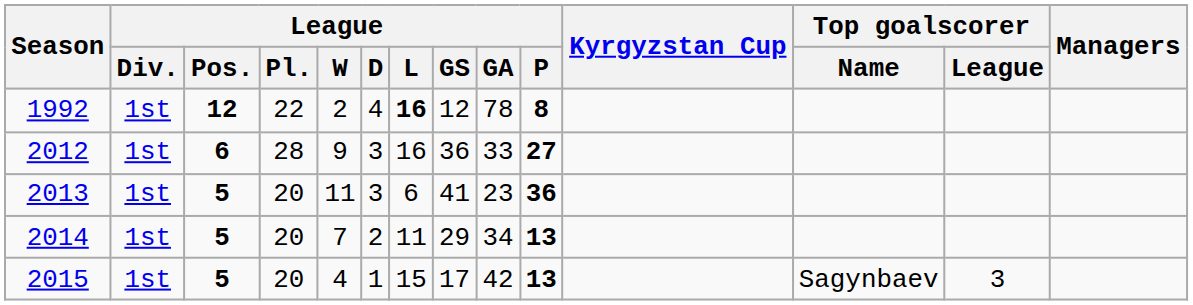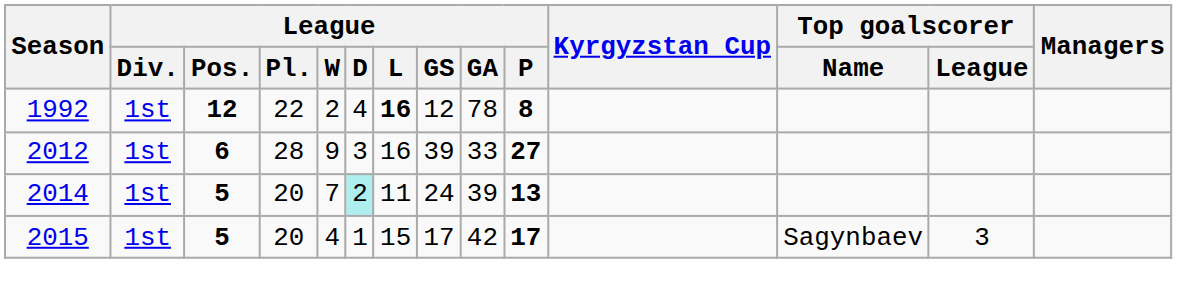 <table class="wikitable">
 <tr style="background:#efefef;">
 <th rowspan="2">Season</th>
 <th colspan="9">League</th>
 <th rowspan="2"><a href='#'>Kyrgyzstan Cup</a></th>
 <th colspan="2">Top goalscorer</th>
 <th rowspan="2">Managers</th>
 </tr>
 <tr>
 <th>Div.</th>
 <th>Pos.</th>
 <th>Pl.</th>
 <th>W</th>
 <th>D</th>
 <th>L</th>
 <th>GS</th>
 <th>GA</th>
 <th>P</th>
 <th>Name</th>
 <th>League</th>
 </tr>
 <tr>
 <td align=center><a href='#'>1992</a></td>
 <td align=center><a href='#'>1st</a></td>
 <td align=center><strong>12</strong></td>
 <td align=center>22</td>
 <td align=center>2</td>
 <td align=center>4</td>
 <td align=center><strong>16</strong></td>
 <td align=center>12</td>
 <td align=center>78</td>
 <td align=center><strong>8</strong></td>
 <td align=center></td>
 <td align=center></td>
 <td align=center></td>
 <td align=center></td>
 </tr>
 <tr>
 <td align=center><a href='#'>2012</a></td>
 <td align=center><a href='#'>1st</a></td>
 <td align=center><strong>6</strong></td>
 <td align=center>28</td>
 <td align=center>9</td>
 <td align=center>3</td>
 <td align=center>16</td>
-<td align=center>36</td>
+<td align=center>39</td>
 <td align=center>33</td>
 <td align=center><strong>27</strong></td>
-<td align=center></td>
-<td align=center></td>
-<td align=center></td>
-<td align=center></td>
-</tr>
-<tr>
-<td align=center><a href='#'>2013</a></td>
-<td align=center><a href='#'>1st</a></td>
-<td align=center><strong>5</strong></td>
-<td align=center>20</td>
-<td align=center>11</td>
-<td align=center>3</td>
-<td align=center>6</td>
-<td align=center>41</td>
-<td align=center>23</td>
-<td align=center><strong>36</strong></td>
 <td align=center></td>
 <td align=center></td>
 <td align=center></td>
 <td align=center></td>
 </tr>
 <tr>
 <td align=center><a href='#'>2014</a></td>
 <td align=center><a href='#'>1st</a></td>
 <td align=center><strong>5</strong></td>
 <td align=center>20</td>
 <td align=center>7</td>
-<td align=center>2</td>
+<td align=center style="background: paleturquoise;">2</td>
 <td align=center>11</td>
-<td align=center>29</td>
-<td align=center>34</td>
+<td align=center>24</td>
+<td align=center>39</td>
 <td align=center><strong>13</strong></td>
 <td align=center></td>
 <td align=center></td>
 <td align=center></td>
 <td align=center></td>
 </tr>
 <tr>
 <td align=center><a href='#'>2015</a></td>
 <td align=center><a href='#'>1st</a></td>
 <td align=center><strong>5</strong></td>
 <td align=center>20</td>
 <td align=center>4</td>
 <td align=center>1</td>
 <td align=center>15</td>
 <td align=center>17</td>
 <td align=center>42</td>
-<td align=center><strong>13</strong></td>
+<td align=center><strong>17</strong></td>
 <td align=center></td>
 <td align=center> Sagynbaev</td>
 <td align=center>3</td>
 <td align=center></td>
 </tr>
 </table>
